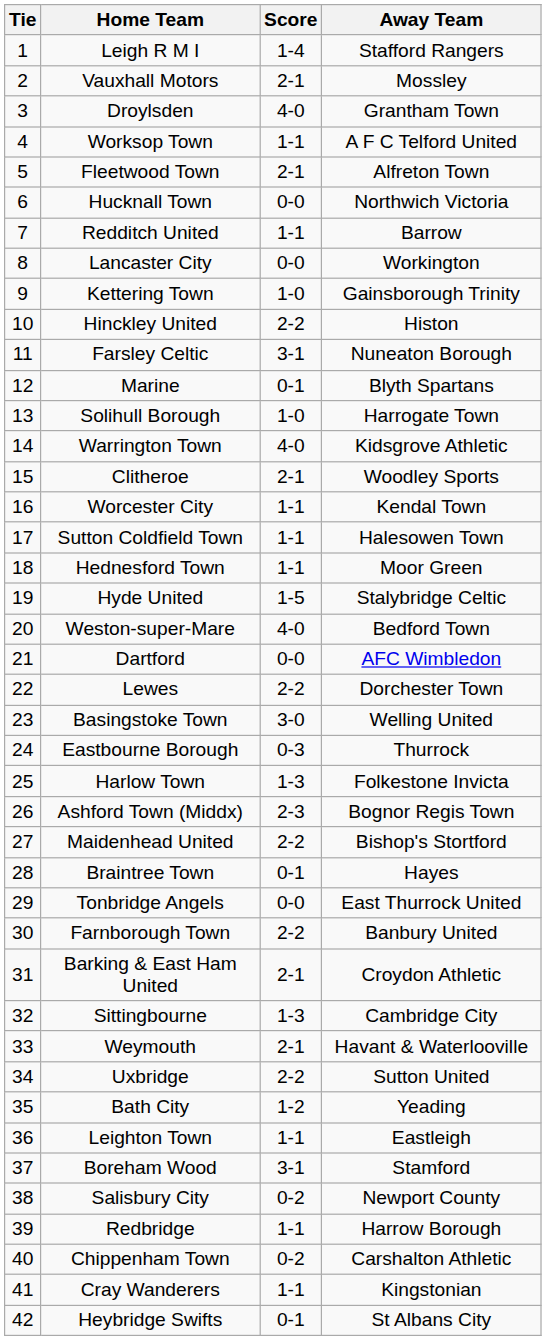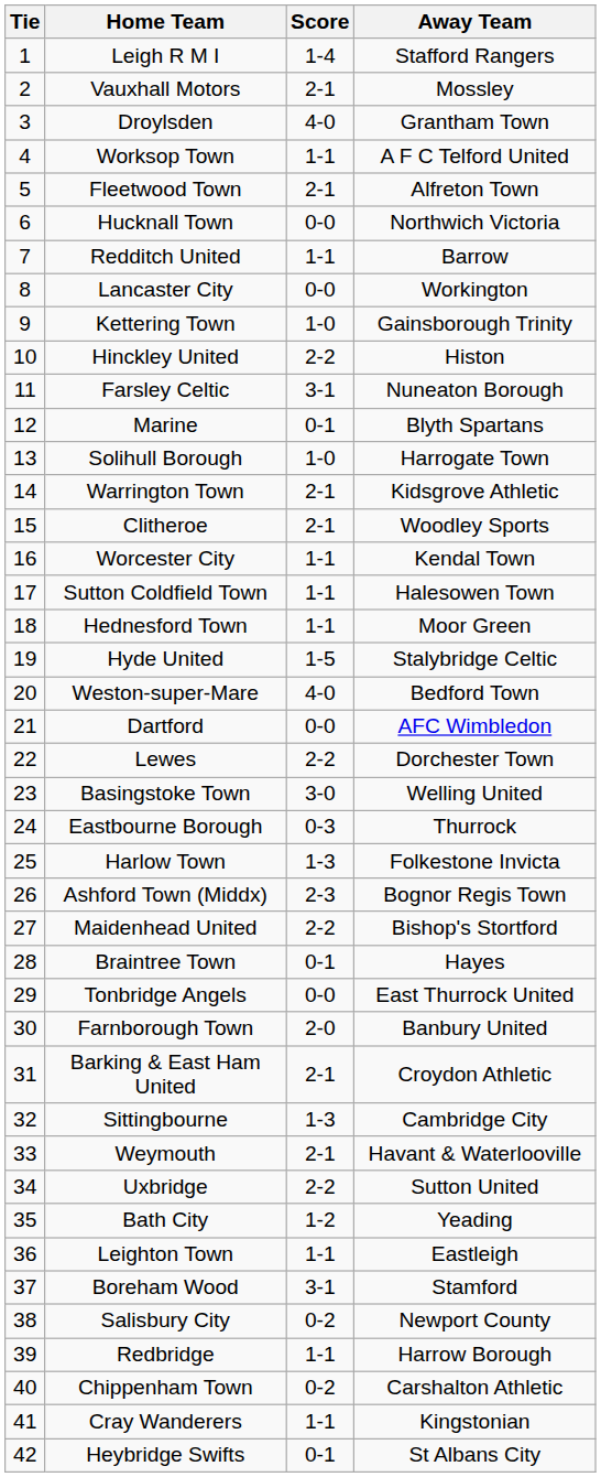 <table class="wikitable" style="text-align:center;">
 <tr>
 <th width=20>Tie</th>
 <th width=175>Home Team</th>
 <th width=20>Score</th>
 <th width=175>Away Team</th>
 </tr>
 <tr>
 <td>1</td>
 <td>Leigh R M I</td>
 <td>1-4</td>
 <td>Stafford Rangers</td>
 </tr>
 <tr>
 <td>2</td>
 <td>Vauxhall Motors</td>
 <td>2-1</td>
 <td>Mossley</td>
 </tr>
 <tr>
 <td>3</td>
 <td>Droylsden</td>
 <td>4-0</td>
 <td>Grantham Town</td>
 </tr>
 <tr>
 <td>4</td>
 <td>Worksop Town</td>
 <td>1-1</td>
 <td>A F C Telford United</td>
 </tr>
 <tr>
 <td>5</td>
 <td>Fleetwood Town</td>
 <td>2-1</td>
 <td>Alfreton Town</td>
 </tr>
 <tr>
 <td>6</td>
 <td>Hucknall Town</td>
 <td>0-0</td>
 <td>Northwich Victoria</td>
 </tr>
 <tr>
 <td>7</td>
 <td>Redditch United</td>
 <td>1-1</td>
 <td>Barrow</td>
 </tr>
 <tr>
 <td>8</td>
 <td>Lancaster City</td>
 <td>0-0</td>
 <td>Workington</td>
 </tr>
 <tr>
 <td>9</td>
 <td>Kettering Town</td>
 <td>1-0</td>
 <td>Gainsborough Trinity</td>
 </tr>
 <tr>
 <td>10</td>
 <td>Hinckley United</td>
 <td>2-2</td>
 <td>Histon</td>
 </tr>
 <tr>
 <td>11</td>
 <td>Farsley Celtic</td>
 <td>3-1</td>
 <td>Nuneaton Borough</td>
 </tr>
 <tr>
 <td>12</td>
 <td>Marine</td>
 <td>0-1</td>
 <td>Blyth Spartans</td>
 </tr>
 <tr>
 <td>13</td>
 <td>Solihull Borough</td>
 <td>1-0</td>
 <td>Harrogate Town</td>
 </tr>
 <tr>
 <td>14</td>
 <td>Warrington Town</td>
-<td>4-0</td>
+<td>2-1</td>
 <td>Kidsgrove Athletic</td>
 </tr>
 <tr>
 <td>15</td>
 <td>Clitheroe</td>
 <td>2-1</td>
 <td>Woodley Sports</td>
 </tr>
 <tr>
 <td>16</td>
 <td>Worcester City</td>
 <td>1-1</td>
 <td>Kendal Town</td>
 </tr>
 <tr>
 <td>17</td>
 <td>Sutton Coldfield Town</td>
 <td>1-1</td>
 <td>Halesowen Town</td>
 </tr>
 <tr>
 <td>18</td>
 <td>Hednesford Town</td>
 <td>1-1</td>
 <td>Moor Green</td>
 </tr>
 <tr>
 <td>19</td>
 <td>Hyde United</td>
 <td>1-5</td>
 <td>Stalybridge Celtic</td>
 </tr>
 <tr>
 <td>20</td>
 <td>Weston-super-Mare</td>
 <td>4-0</td>
 <td>Bedford Town</td>
 </tr>
 <tr>
 <td>21</td>
 <td>Dartford</td>
 <td>0-0</td>
 <td><a href='#'>AFC Wimbledon</a></td>
 </tr>
 <tr>
 <td>22</td>
 <td>Lewes</td>
 <td>2-2</td>
 <td>Dorchester Town</td>
 </tr>
 <tr>
 <td>23</td>
 <td>Basingstoke Town</td>
 <td>3-0</td>
 <td>Welling United</td>
 </tr>
 <tr>
 <td>24</td>
 <td>Eastbourne Borough</td>
 <td>0-3</td>
 <td>Thurrock</td>
 </tr>
 <tr>
 <td>25</td>
 <td>Harlow Town</td>
 <td>1-3</td>
 <td>Folkestone Invicta</td>
 </tr>
 <tr>
 <td>26</td>
 <td>Ashford Town (Middx)</td>
 <td>2-3</td>
 <td>Bognor Regis Town</td>
 </tr>
 <tr>
 <td>27</td>
 <td>Maidenhead United</td>
 <td>2-2</td>
 <td>Bishop's Stortford</td>
 </tr>
 <tr>
 <td>28</td>
 <td>Braintree Town</td>
 <td>0-1</td>
 <td>Hayes</td>
 </tr>
 <tr>
 <td>29</td>
 <td>Tonbridge Angels</td>
 <td>0-0</td>
 <td>East Thurrock United</td>
 </tr>
 <tr>
 <td>30</td>
 <td>Farnborough Town</td>
-<td>2-2</td>
+<td>2-0</td>
 <td>Banbury United</td>
 </tr>
 <tr>
 <td>31</td>
 <td>Barking & East Ham United</td>
 <td>2-1</td>
 <td>Croydon Athletic</td>
 </tr>
 <tr>
 <td>32</td>
 <td>Sittingbourne</td>
 <td>1-3</td>
 <td>Cambridge City</td>
 </tr>
 <tr>
 <td>33</td>
 <td>Weymouth</td>
 <td>2-1</td>
 <td>Havant & Waterlooville</td>
 </tr>
 <tr>
 <td>34</td>
 <td>Uxbridge</td>
 <td>2-2</td>
 <td>Sutton United</td>
 </tr>
 <tr>
 <td>35</td>
 <td>Bath City</td>
 <td>1-2</td>
 <td>Yeading</td>
 </tr>
 <tr>
 <td>36</td>
 <td>Leighton Town</td>
 <td>1-1</td>
 <td>Eastleigh</td>
 </tr>
 <tr>
 <td>37</td>
 <td>Boreham Wood</td>
 <td>3-1</td>
 <td>Stamford</td>
 </tr>
 <tr>
 <td>38</td>
 <td>Salisbury City</td>
 <td>0-2</td>
 <td>Newport County</td>
 </tr>
 <tr>
 <td>39</td>
 <td>Redbridge</td>
 <td>1-1</td>
 <td>Harrow Borough</td>
 </tr>
 <tr>
 <td>40</td>
 <td>Chippenham Town</td>
 <td>0-2</td>
 <td>Carshalton Athletic</td>
 </tr>
 <tr>
 <td>41</td>
 <td>Cray Wanderers</td>
 <td>1-1</td>
 <td>Kingstonian</td>
 </tr>
 <tr>
 <td>42</td>
 <td>Heybridge Swifts</td>
 <td>0-1</td>
 <td>St Albans City</td>
 </tr>
 </table>
